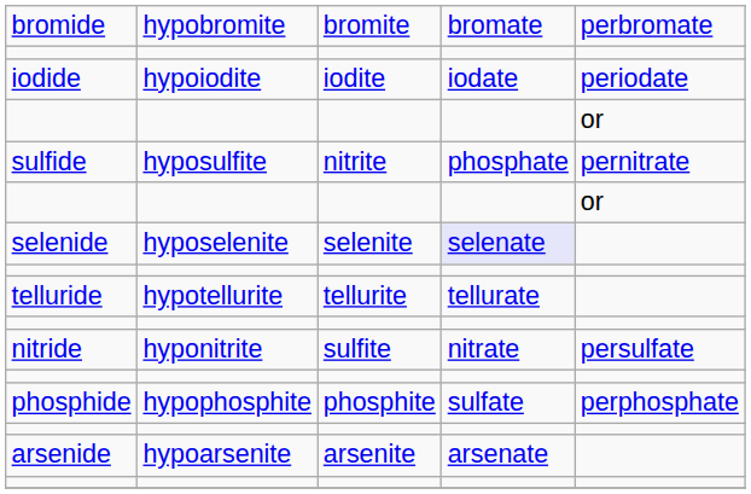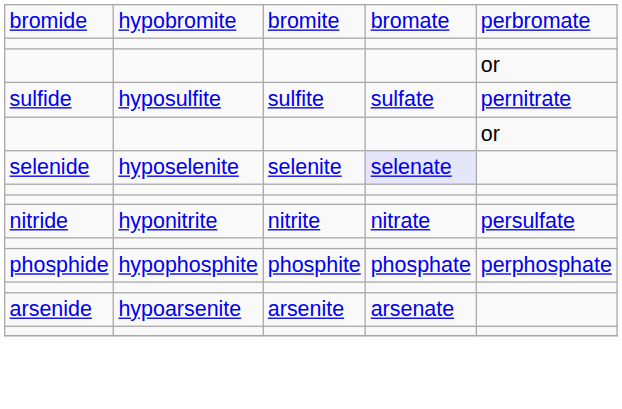 <table class="wikitable">
 <tr>
 <td><a href='#'>bromide</a></td>
 <td><a href='#'>hypobromite</a></td>
 <td><a href='#'>bromite</a></td>
 <td><a href='#'>bromate</a></td>
 <td><a href='#'>perbromate</a></td>
 </tr>
 <tr>
 <td></td>
 <td></td>
 <td></td>
 <td></td>
 <td></td>
 </tr>
 <tr>
-<td><a href='#'>iodide</a></td>
-<td><a href='#'>hypoiodite</a></td>
-<td><a href='#'>iodite</a></td>
-<td><a href='#'>iodate</a></td>
-<td><a href='#'>periodate</a></td>
-</tr>
-<tr>
 <td></td>
 <td></td>
 <td></td>
 <td></td>
 <td> or </td>
 </tr>
 <tr>
 <td><a href='#'>sulfide</a></td>
 <td><a href='#'>hyposulfite</a></td>
-<td><a href='#'>nitrite</a></td>
-<td><a href='#'>phosphate</a></td>
+<td><a href='#'>sulfite</a></td>
+<td><a href='#'>sulfate</a></td>
 <td><a href='#'>pernitrate</a></td>
 </tr>
 <tr>
 <td></td>
 <td></td>
 <td></td>
 <td></td>
 <td> or </td>
 </tr>
 <tr>
 <td><a href='#'>selenide</a></td>
 <td><a href='#'>hyposelenite</a></td>
 <td><a href='#'>selenite</a></td>
 <td style="background: lavender;"><a href='#'>selenate</a></td>
 <td></td>
 </tr>
 <tr>
 <td></td>
 <td></td>
 <td></td>
 <td></td>
 <td></td>
 </tr>
 <tr>
-<td><a href='#'>telluride</a></td>
-<td><a href='#'>hypotellurite</a></td>
-<td><a href='#'>tellurite</a></td>
-<td><a href='#'>tellurate</a></td>
-<td></td>
-</tr>
-<tr>
 <td></td>
 <td></td>
 <td></td>
 <td></td>
 <td></td>
 </tr>
 <tr>
 <td><a href='#'>nitride</a></td>
 <td><a href='#'>hyponitrite</a></td>
-<td><a href='#'>sulfite</a></td>
+<td><a href='#'>nitrite</a></td>
 <td><a href='#'>nitrate</a></td>
 <td><a href='#'>persulfate</a></td>
 </tr>
 <tr>
 <td></td>
 <td></td>
 <td></td>
 <td></td>
 <td></td>
 </tr>
 <tr>
 <td><a href='#'>phosphide</a></td>
 <td><a href='#'>hypophosphite</a></td>
 <td><a href='#'>phosphite</a></td>
-<td><a href='#'>sulfate</a></td>
+<td><a href='#'>phosphate</a></td>
 <td><a href='#'>perphosphate</a></td>
 </tr>
 <tr>
 <td></td>
 <td></td>
 <td></td>
 <td></td>
 <td></td>
 </tr>
 <tr>
 <td><a href='#'>arsenide</a></td>
 <td><a href='#'>hypoarsenite</a></td>
 <td><a href='#'>arsenite</a></td>
 <td><a href='#'>arsenate</a></td>
 <td></td>
 </tr>
 <tr>
 <td></td>
 <td></td>
 <td></td>
 <td></td>
 <td></td>
 </tr>
 <tr>
 </tr>
 </table>
